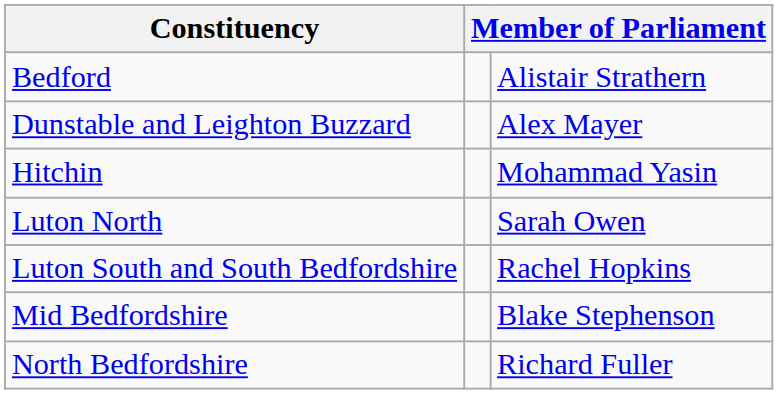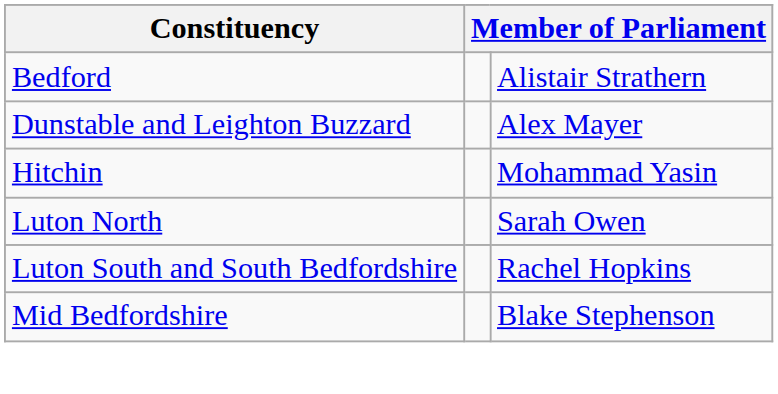 <table class="wikitable">
 <tr>
 <th>Constituency</th>
 <th colspan="2"><a href='#'>Member of Parliament</a></th>
 </tr>
 <tr>
 <td><a href='#'>Bedford</a></td>
 <td bgcolor=> </td>
 <td><a href='#'>Alistair Strathern</a></td>
 </tr>
 <tr>
 <td><a href='#'>Dunstable and Leighton Buzzard</a></td>
 <td bgcolor=> </td>
 <td><a href='#'>Alex Mayer</a></td>
 </tr>
 <tr>
 <td><a href='#'>Hitchin</a></td>
 <td bgcolor=> </td>
 <td><a href='#'>Mohammad Yasin</a></td>
 </tr>
 <tr>
 <td><a href='#'>Luton North</a></td>
 <td bgcolor=> </td>
 <td><a href='#'>Sarah Owen</a></td>
 </tr>
 <tr>
 <td><a href='#'>Luton South and South Bedfordshire</a></td>
 <td bgcolor=> </td>
 <td><a href='#'>Rachel Hopkins</a></td>
 </tr>
 <tr>
 <td><a href='#'>Mid Bedfordshire</a></td>
 <td bgcolor=> </td>
 <td><a href='#'>Blake Stephenson</a></td>
 </tr>
-<tr>
-<td><a href='#'>North Bedfordshire</a></td>
-<td bgcolor=> </td>
-<td><a href='#'>Richard Fuller</a></td>
-</tr>
 </table>
